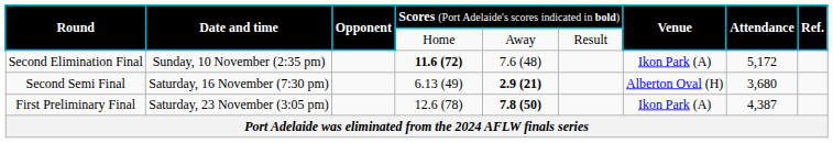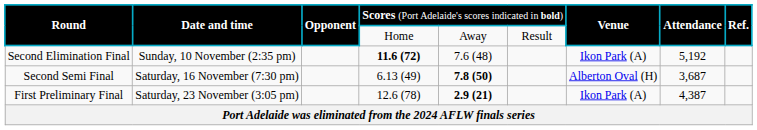 <table class="wikitable" style="font-size:90%; text-align:center;">
 <tr>
 <td style="background:black; color:white; border: solid #06AAC5 2px" rowspan=2><strong>Round</strong></td>
 <td style="background:black; color:white; border: solid #06AAC5 2px" rowspan=2><strong>Date and time</strong></td>
 <td style="background:black; color:white; border: solid #06AAC5 2px" rowspan=2><strong>Opponent</strong></td>
 <td style="background:black; color:white; border: solid #06AAC5 2px" colspan=3><strong>Scores</strong> <small>(Port Adelaide's scores indicated in <strong>bold</strong>)</small></td>
 <td style="background:black; color:white; border: solid #06AAC5 2px" rowspan=2><strong>Venue</strong></td>
 <td style="background:black; color:white; border: solid #06AAC5 2px" rowspan=2><strong>Attendance</strong></td>
 <td style="background:black; color:white; border: solid #06AAC5 2px" rowspan=2><strong>Ref.</strong></td>
 </tr>
 <tr>
 <td>Home</td>
 <td>Away</td>
 <td>Result</td>
 </tr>
 <tr>
 <td>Second Elimination Final</td>
 <td>Sunday, 10 November (2:35 pm)</td>
 <td></td>
 <td><strong>11.6 (72)</strong></td>
 <td>7.6 (48)</td>
 <td></td>
 <td><a href='#'>Ikon Park</a> (A)</td>
-<td>5,172</td>
+<td>5,192</td>
 <td></td>
 </tr>
 <tr>
 <td>Second Semi Final</td>
 <td>Saturday, 16 November (7:30 pm)</td>
 <td></td>
 <td>6.13 (49)</td>
-<td><strong>2.9 (21)</strong></td>
+<td><strong>7.8 (50)</strong></td>
 <td></td>
 <td><a href='#'>Alberton Oval</a> (H)</td>
-<td>3,680</td>
+<td>3,687</td>
 <td></td>
 </tr>
 <tr>
 <td>First Preliminary Final</td>
 <td>Saturday, 23 November (3:05 pm)</td>
 <td></td>
 <td>12.6 (78)</td>
-<td><strong>7.8 (50)</strong></td>
+<td><strong>2.9 (21)</strong></td>
 <td></td>
 <td><a href='#'>Ikon Park</a> (A)</td>
 <td>4,387</td>
 <td></td>
 </tr>
 <tr>
 <th colspan=9><span><em>Port Adelaide was eliminated from the 2024 AFLW finals series</em></span></th>
 </tr>
 </table>
